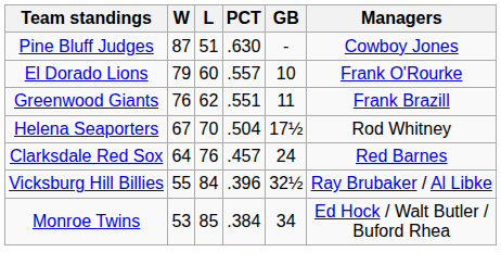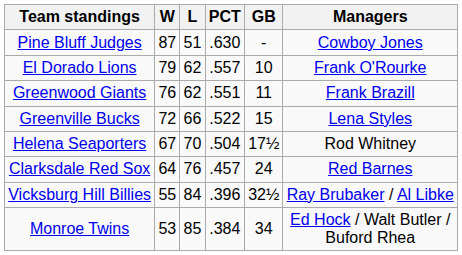 <table class="wikitable" style="text-align:center">
 <tr>
 <th>Team standings</th>
 <th>W</th>
 <th>L</th>
 <th>PCT</th>
 <th>GB</th>
 <th>Managers</th>
 </tr>
 <tr>
 <td><a href='#'>Pine Bluff Judges</a></td>
 <td>87</td>
 <td>51</td>
 <td>.630</td>
 <td>-</td>
 <td><a href='#'>Cowboy Jones</a></td>
 </tr>
 <tr>
 <td><a href='#'>El Dorado Lions</a></td>
 <td>79</td>
-<td>60</td>
+<td>62</td>
 <td>.557</td>
 <td>10</td>
 <td><a href='#'>Frank O'Rourke</a></td>
 </tr>
 <tr>
 <td><a href='#'>Greenwood Giants</a></td>
 <td>76</td>
 <td>62</td>
 <td>.551</td>
 <td>11</td>
 <td><a href='#'>Frank Brazill</a></td>
+</tr>
+<tr>
+<td><a href='#'>Greenville Bucks</a></td>
+<td>72</td>
+<td>66</td>
+<td>.522</td>
+<td>15</td>
+<td><a href='#'>Lena Styles</a></td>
 </tr>
 <tr>
 <td><a href='#'>Helena Seaporters</a></td>
 <td>67</td>
 <td>70</td>
 <td>.504</td>
 <td>17½</td>
 <td>Rod Whitney</td>
 </tr>
 <tr>
 <td><a href='#'>Clarksdale Red Sox</a></td>
 <td>64</td>
 <td>76</td>
 <td>.457</td>
 <td>24</td>
 <td><a href='#'>Red Barnes</a></td>
 </tr>
 <tr>
 <td><a href='#'>Vicksburg Hill Billies</a></td>
 <td>55</td>
 <td>84</td>
 <td>.396</td>
 <td>32½</td>
 <td><a href='#'>Ray Brubaker</a> / <a href='#'>Al Libke</a></td>
 </tr>
 <tr>
 <td><a href='#'>Monroe Twins</a></td>
 <td>53</td>
 <td>85</td>
 <td>.384</td>
 <td>34</td>
 <td><a href='#'>Ed Hock</a> / Walt Butler /<br> Buford Rhea</td>
 </tr>
 </table>
